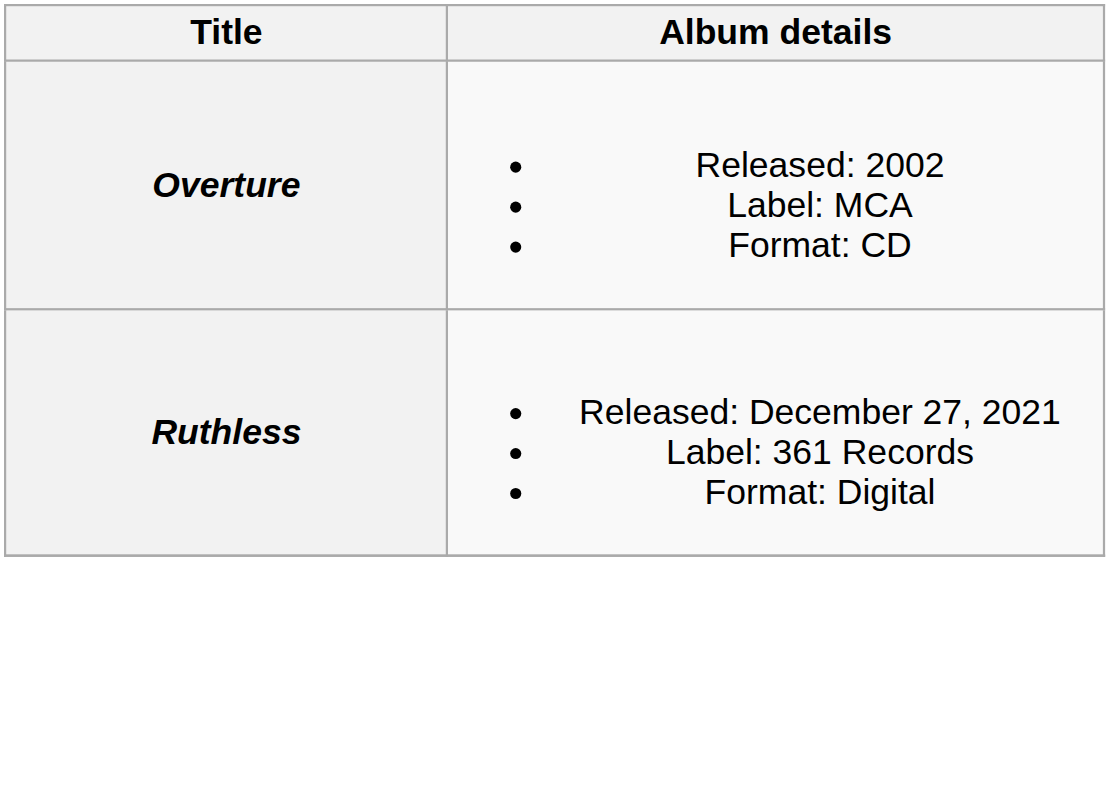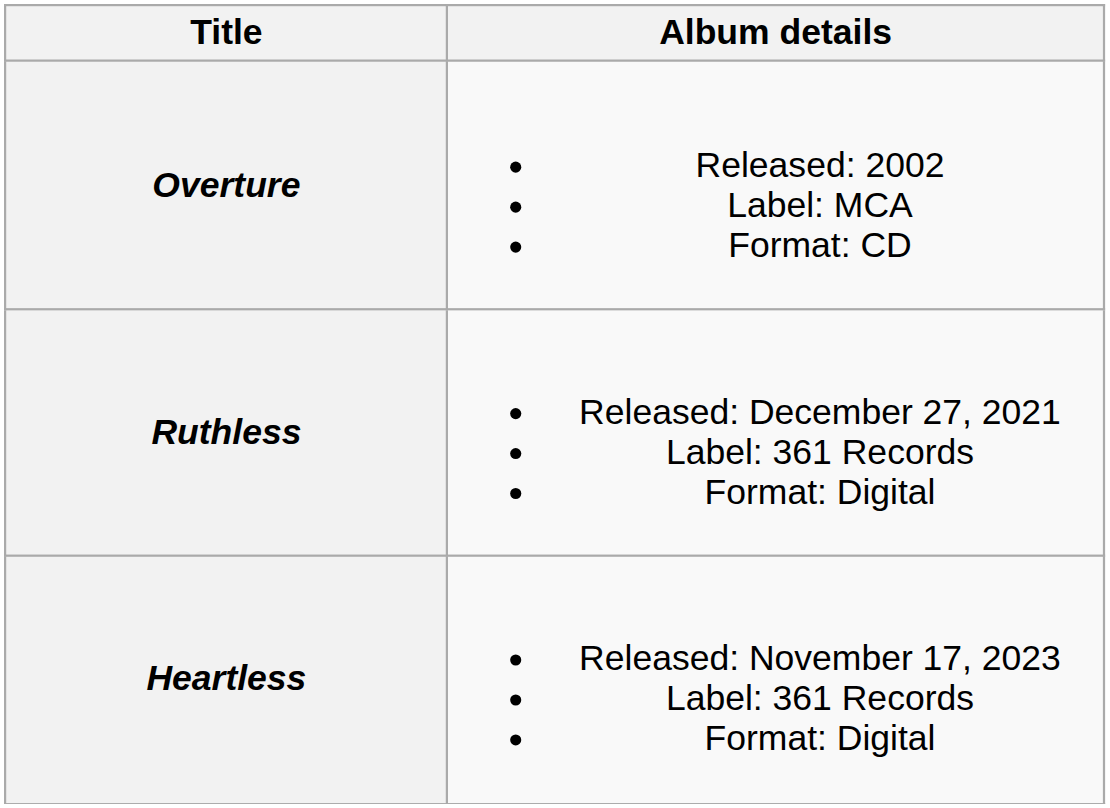 <table class="wikitable plainrowheaders" style="text-align:center;">
 <tr>
 <th scope="col" rowspan="1" style="width:12em;">Title</th>
 <th scope="col" rowspan="1" style="width:18em;">Album details</th>
 </tr>
 <tr>
 <th scope="row"><em>Overture</em></th>
 <td><br><ul><li>Released: 2002</li><li>Label: MCA</li><li>Format: CD</li></ul></td>
 </tr>
 <tr>
 <th scope="row"><em>Ruthless</em></th>
 <td><br><ul><li>Released: December 27, 2021</li><li>Label: 361 Records</li><li>Format: Digital</li></ul></td>
 </tr>
 <tr>
+<th scope="row"><em>Heartless</em></th>
+<td><br><ul><li>Released: November 17, 2023</li><li>Label: 361 Records</li><li>Format: Digital</li></ul></td>
+</tr>
+<tr>
 </tr>
 </table>
